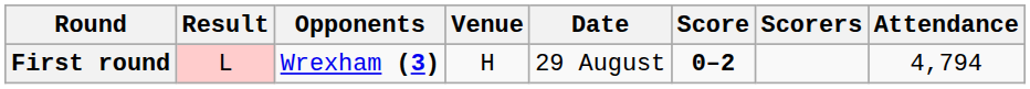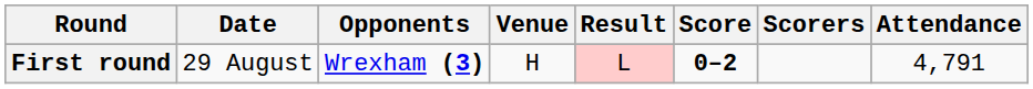 <table class="wikitable" style="text-align:center">
 <tr>
 <th>Round</th>
-<th>Result</th>
+<th>Date</th>
 <th>Opponents</th>
 <th>Venue</th>
-<th>Date</th>
+<th>Result</th>
 <th>Score</th>
 <th>Scorers</th>
 <th>Attendance</th>
 </tr>
 <tr>
 <th>First round</th>
-<td style="background-color:#FFCCCC">L</td>
+<td>29 August</td>
 <td><a href='#'>Wrexham</a> <strong>(<a href='#'>3</a>)</strong></td>
 <td>H</td>
-<td>29 August</td>
+<td style="background-color:#FFCCCC">L</td>
 <td><strong>0–2</strong></td>
 <td align="left"></td>
-<td>4,794</td>
+<td>4,791</td>
 </tr>
 </table>
